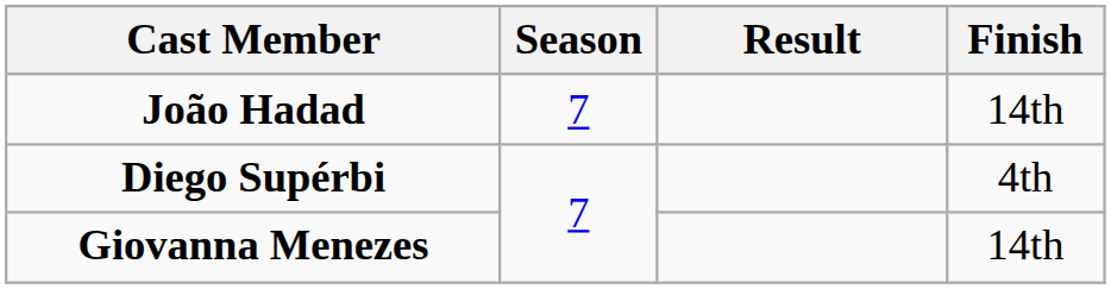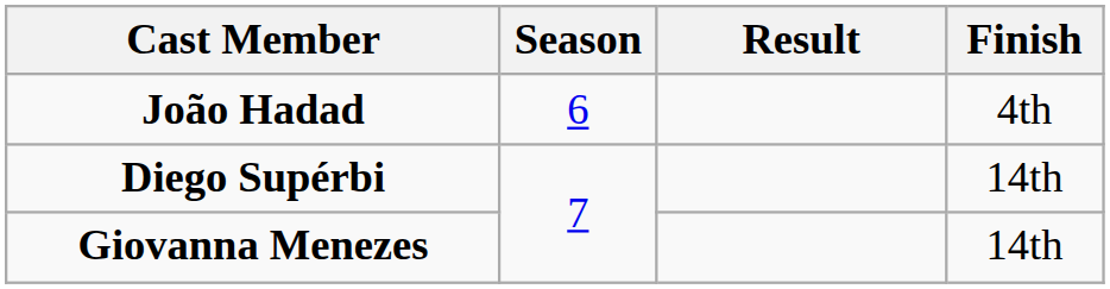 <table class="wikitable sortable" style="text-align: center">
 <tr>
 <th width=175>Cast Member</th>
 <th width=050>Season</th>
 <th width=100>Result</th>
 <th width=050>Finish</th>
 </tr>
 <tr>
 <td><strong>João Hadad</strong><br></td>
-<td><a href='#'>7</a></td>
+<td><a href='#'>6</a></td>
 <td></td>
-<td>14th</td>
+<td>4th</td>
 </tr>
 <tr>
 <td><strong>Diego Supérbi</strong><br></td>
 <td rowspan=2><a href='#'>7</a></td>
 <td></td>
-<td>4th</td>
+<td>14th</td>
 </tr>
 <tr>
 <td><strong>Giovanna Menezes</strong><br></td>
 <td></td>
 <td>14th</td>
 </tr>
 </table>
